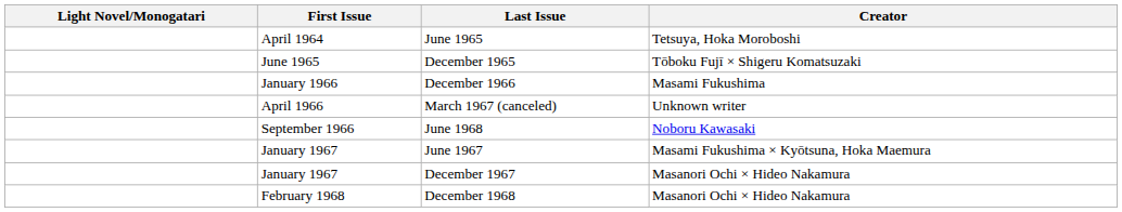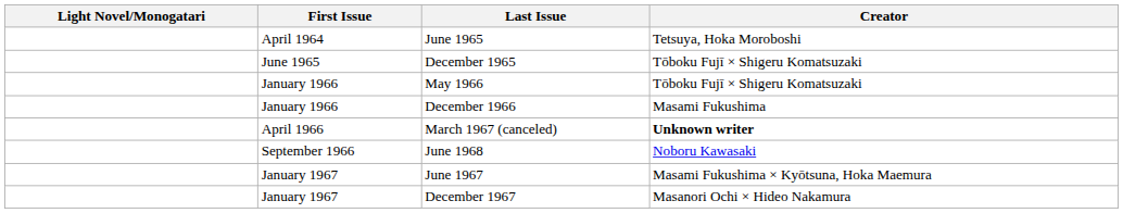 <table class="wikitable sortable" style="background: #FFF;" width="99%">
 <tr>
 <th>Light Novel/Monogatari</th>
 <th>First Issue</th>
 <th>Last Issue</th>
 <th>Creator</th>
 </tr>
 <tr>
 <td></td>
 <td>April 1964</td>
 <td>June 1965</td>
 <td>Tetsuya, Hoka Moroboshi</td>
 </tr>
 <tr>
 <td></td>
 <td>June 1965</td>
 <td>December 1965</td>
 <td>Tōboku Fujī × Shigeru Komatsuzaki</td>
 </tr>
 <tr>
 <td></td>
 <td>January 1966</td>
+<td>May 1966</td>
+<td>Tōboku Fujī × Shigeru Komatsuzaki</td>
+</tr>
+<tr>
+<td></td>
+<td>January 1966</td>
 <td>December 1966</td>
 <td>Masami Fukushima</td>
 </tr>
 <tr>
 <td></td>
 <td>April 1966</td>
 <td>March 1967 (canceled)</td>
-<td>Unknown writer</td>
+<td><strong>Unknown writer</strong></td>
 </tr>
 <tr>
 <td></td>
 <td>September 1966</td>
 <td>June 1968</td>
 <td><a href='#'>Noboru Kawasaki</a></td>
 </tr>
 <tr>
 <td></td>
 <td>January 1967</td>
 <td>June 1967</td>
 <td>Masami Fukushima × Kyōtsuna, Hoka Maemura</td>
 </tr>
 <tr>
 <td></td>
 <td>January 1967</td>
 <td>December 1967</td>
 <td>Masanori Ochi × Hideo Nakamura</td>
 </tr>
-<tr>
-<td></td>
-<td>February 1968</td>
-<td>December 1968</td>
-<td>Masanori Ochi × Hideo Nakamura</td>
-</tr>
 </table>
